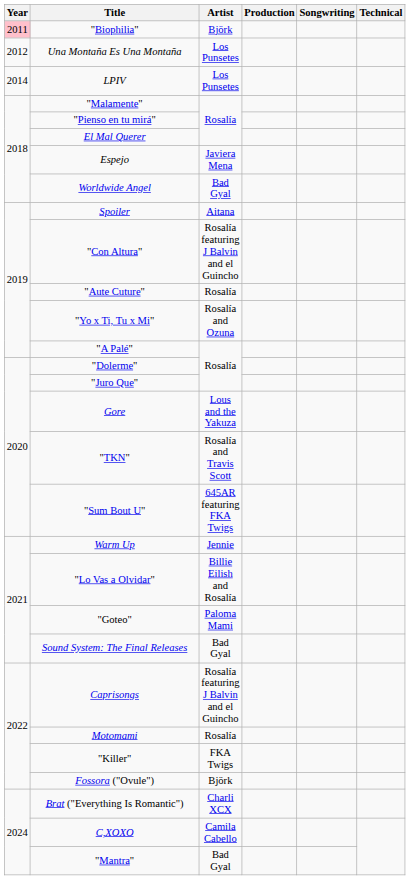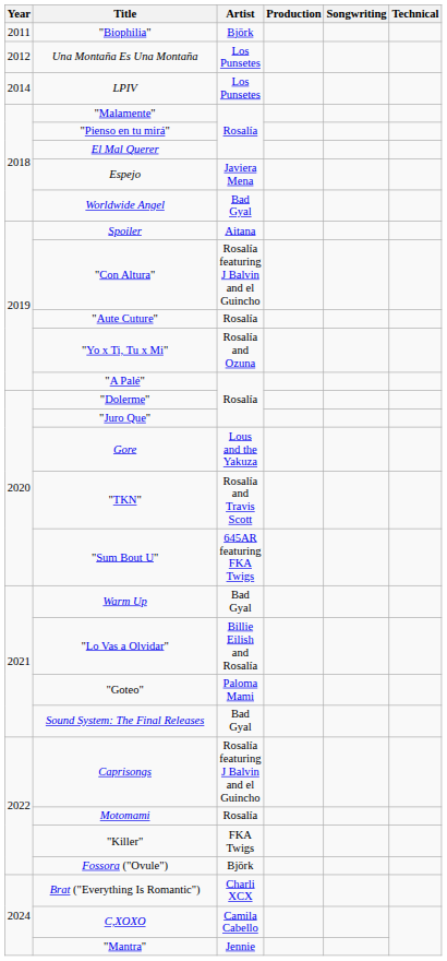 <table style="text-align:center;" class="wikitable plainrowheaders">
 <tr>
 <th scope="col">Year</th>
 <th scope="col" style="width:16em;">Title</th>
 <th scope="col">Artist</th>
 <th scope="col">Production</th>
 <th scope="col">Songwriting</th>
 <th scope="col">Technical</th>
 </tr>
 <tr>
-<td rowspan="1" style="background: pink;">2011</td>
+<td rowspan="1">2011</td>
 <td>"<a href='#'>Biophilia</a>"</td>
 <td><a href='#'>Björk</a></td>
 <td></td>
 <td></td>
 <td></td>
 </tr>
 <tr>
 <td rowspan="1">2012</td>
 <td><em>Una Montaña Es Una Montaña</em></td>
 <td><a href='#'>Los Punsetes</a></td>
 <td></td>
 <td></td>
 <td></td>
 </tr>
 <tr>
 <td rowspan="1">2014</td>
 <td><em>LPIV</em></td>
 <td><a href='#'>Los Punsetes</a></td>
 <td></td>
 <td></td>
 <td></td>
 </tr>
 <tr>
 <td rowspan="5">2018</td>
 <td>"<a href='#'>Malamente</a>"</td>
 <td rowspan="3"><a href='#'>Rosalía</a></td>
 <td></td>
 <td></td>
 <td></td>
 </tr>
 <tr>
 <td>"<a href='#'>Pienso en tu mirá</a>"</td>
 <td></td>
 <td></td>
 <td></td>
 </tr>
 <tr>
 <td><em><a href='#'>El Mal Querer</a></em></td>
 <td></td>
 <td></td>
 <td></td>
 </tr>
 <tr>
 <td><em>Espejo</em></td>
 <td><a href='#'>Javiera Mena</a></td>
 <td></td>
 <td></td>
 <td></td>
 </tr>
 <tr>
 <td><em><a href='#'>Worldwide Angel</a></em></td>
 <td><a href='#'>Bad Gyal</a></td>
 <td></td>
 <td></td>
 <td></td>
 </tr>
 <tr>
 <td rowspan="5">2019</td>
 <td><em><a href='#'>Spoiler</a></em></td>
 <td><a href='#'>Aitana</a></td>
 <td></td>
 <td></td>
 <td></td>
 </tr>
 <tr>
 <td>"<a href='#'>Con Altura</a>"</td>
 <td>Rosalía featuring <a href='#'>J Balvin</a> and el Guincho</td>
 <td></td>
 <td></td>
 <td></td>
 </tr>
 <tr>
 <td>"<a href='#'>Aute Cuture</a>"</td>
 <td>Rosalía</td>
 <td></td>
 <td></td>
 <td></td>
 </tr>
 <tr>
 <td>"<a href='#'>Yo x Ti, Tu x Mi</a>"</td>
 <td>Rosalía and <a href='#'>Ozuna</a></td>
 <td></td>
 <td></td>
 <td></td>
 </tr>
 <tr>
 <td>"<a href='#'>A Palé</a>"</td>
 <td rowspan="3">Rosalía</td>
 <td></td>
 <td></td>
 <td></td>
 </tr>
 <tr>
 <td rowspan="5">2020</td>
 <td>"<a href='#'>Dolerme</a>"</td>
 <td></td>
 <td></td>
 <td></td>
 </tr>
 <tr>
 <td>"<a href='#'>Juro Que</a>"</td>
 <td></td>
 <td></td>
 <td></td>
 </tr>
 <tr>
 <td><em><a href='#'>Gore</a></em></td>
 <td><a href='#'>Lous and the Yakuza</a></td>
 <td></td>
 <td></td>
 <td></td>
 </tr>
 <tr>
 <td>"<a href='#'>TKN</a>"</td>
 <td>Rosalía and <a href='#'>Travis Scott</a></td>
 <td></td>
 <td></td>
 <td></td>
 </tr>
 <tr>
 <td>"<a href='#'>Sum Bout U</a>"</td>
 <td><a href='#'>645AR</a> featuring <a href='#'>FKA Twigs</a></td>
 <td></td>
 <td></td>
 <td></td>
 </tr>
 <tr>
 <td rowspan="4">2021</td>
 <td><em><a href='#'>Warm Up</a></em></td>
-<td><a href='#'>Jennie</a></td>
+<td>Bad Gyal</td>
 <td></td>
 <td></td>
 <td></td>
 </tr>
 <tr>
 <td>"<a href='#'>Lo Vas a Olvidar</a>"</td>
 <td><a href='#'>Billie Eilish</a> and Rosalía</td>
 <td></td>
 <td></td>
 <td></td>
 </tr>
 <tr>
 <td>"Goteo"</td>
 <td><a href='#'>Paloma Mami</a></td>
 <td></td>
 <td></td>
 <td></td>
 </tr>
 <tr>
 <td><em><a href='#'>Sound System: The Final Releases</a></em></td>
 <td>Bad Gyal</td>
 <td></td>
 <td></td>
 <td></td>
 </tr>
 <tr>
 <td rowspan="4">2022</td>
 <td><em><a href='#'>Caprisongs</a></em></td>
 <td>Rosalía featuring <a href='#'>J Balvin</a> and el Guincho</td>
 <td></td>
 <td></td>
 <td></td>
 </tr>
 <tr>
 <td><em><a href='#'>Motomami</a></em></td>
 <td>Rosalía</td>
 <td></td>
 <td></td>
 <td></td>
 </tr>
 <tr>
 <td>"Killer"</td>
 <td>FKA Twigs</td>
 <td></td>
 <td></td>
 <td></td>
 </tr>
 <tr>
 <td><em><a href='#'>Fossora</a></em> ("Ovule")</td>
 <td>Björk</td>
 <td></td>
 <td></td>
 <td></td>
 </tr>
 <tr>
 <td rowspan="3">2024</td>
 <td><em><a href='#'>Brat</a></em> ("Everything Is Romantic")</td>
 <td><a href='#'>Charli XCX</a></td>
 <td></td>
 <td></td>
 <td></td>
 </tr>
 <tr>
 <td><em><a href='#'>C,XOXO</a></em></td>
 <td><a href='#'>Camila Cabello</a></td>
 <td></td>
 <td></td>
 </tr>
 <tr>
 <td>"<a href='#'>Mantra</a>"</td>
-<td>Bad Gyal</td>
+<td><a href='#'>Jennie</a></td>
 <td></td>
 <td></td>
 </tr>
 </table>
